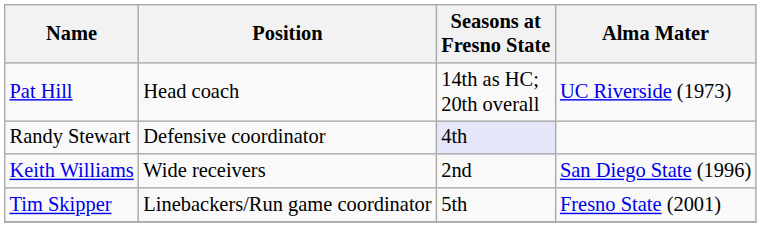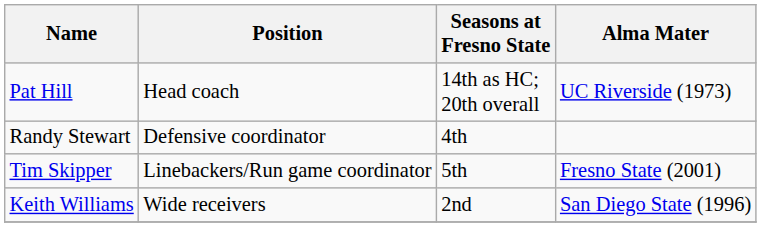 <table class="wikitable" border="1" style="font-size:90%;">
 <tr>
 <th>Name</th>
 <th>Position</th>
 <th>Seasons at<br>Fresno State</th>
 <th>Alma Mater</th>
 </tr>
 <tr>
 <td><a href='#'>Pat Hill</a></td>
 <td>Head coach</td>
 <td>14th as HC;<br>20th overall</td>
 <td><a href='#'>UC Riverside</a> (1973)</td>
 </tr>
 <tr>
 <td>Randy Stewart</td>
 <td>Defensive coordinator</td>
-<td style="background: lavender;">4th</td>
+<td>4th</td>
 <td></td>
+</tr>
+<tr>
+<td><a href='#'>Tim Skipper</a></td>
+<td>Linebackers/Run game coordinator</td>
+<td>5th</td>
+<td><a href='#'>Fresno State</a> (2001)</td>
 </tr>
 <tr>
 <td><a href='#'>Keith Williams</a></td>
 <td>Wide receivers</td>
 <td>2nd</td>
 <td><a href='#'>San Diego State</a> (1996)</td>
 </tr>
 <tr>
-<td><a href='#'>Tim Skipper</a></td>
-<td>Linebackers/Run game coordinator</td>
-<td>5th</td>
-<td><a href='#'>Fresno State</a> (2001)</td>
-</tr>
-<tr>
 </tr>
 </table>
